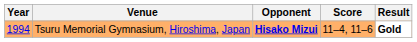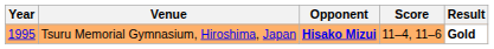 <table class="sortable wikitable" style="font-size: 90%;">
 <tr>
 <th>Year</th>
 <th>Venue</th>
 <th>Opponent</th>
 <th>Score</th>
 <th>Result</th>
 </tr>
 <tr style="background:#FFB069">
-<td align="center"><a href='#'>1994</a></td>
+<td align="center"><a href='#'>1995</a></td>
 <td align="left">Tsuru Memorial Gymnasium, <a href='#'>Hiroshima</a>, <a href='#'>Japan</a></td>
 <td align="left"><strong> <a href='#'>Hisako Mizui</a></strong></td>
 <td align="left">11–4, 11–6</td>
 <td style="text-align:left; background:white"> <strong>Gold</strong></td>
 </tr>
 </table>
